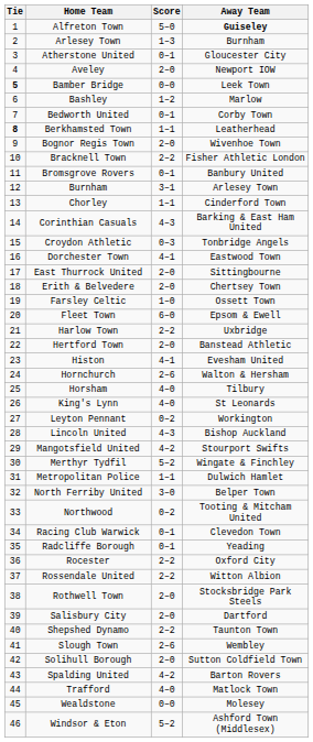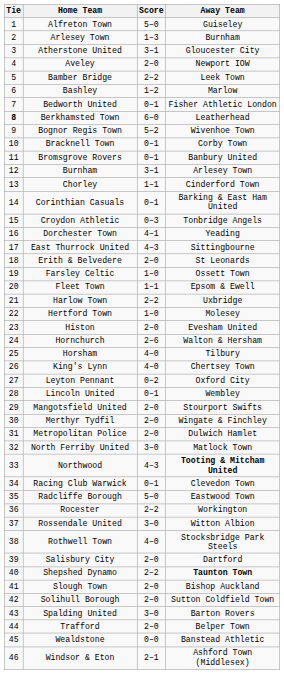 <table class="wikitable" style="text-align:center;">
 <tr>
 <th width=20>Tie</th>
 <th width=175>Home Team</th>
 <th width=20>Score</th>
 <th width=175>Away Team</th>
 </tr>
 <tr>
 <td>1</td>
 <td>Alfreton Town</td>
 <td>5–0</td>
-<td><strong>Guiseley</strong></td>
+<td>Guiseley</td>
 </tr>
 <tr>
 <td>2</td>
 <td>Arlesey Town</td>
 <td>1–3</td>
 <td>Burnham</td>
 </tr>
 <tr>
 <td>3</td>
 <td>Atherstone United</td>
-<td>0–1</td>
+<td>3–1</td>
 <td>Gloucester City</td>
 </tr>
 <tr>
 <td>4</td>
 <td>Aveley</td>
 <td>2–0</td>
 <td>Newport IOW</td>
 </tr>
 <tr>
-<td><strong>5</strong></td>
+<td>5</td>
 <td>Bamber Bridge</td>
-<td>0–0</td>
+<td>2–2</td>
 <td>Leek Town</td>
 </tr>
 <tr>
 <td>6</td>
 <td>Bashley</td>
 <td>1–2</td>
 <td>Marlow</td>
 </tr>
 <tr>
 <td>7</td>
 <td>Bedworth United</td>
 <td>0–1</td>
-<td>Corby Town</td>
+<td>Fisher Athletic London</td>
 </tr>
 <tr>
 <td><strong>8</strong></td>
 <td>Berkhamsted Town</td>
-<td>1–1</td>
+<td>6–0</td>
 <td>Leatherhead</td>
 </tr>
 <tr>
 <td>9</td>
 <td>Bognor Regis Town</td>
-<td>2–0</td>
+<td>5–2</td>
 <td>Wivenhoe Town</td>
 </tr>
 <tr>
 <td>10</td>
 <td>Bracknell Town</td>
-<td>2–2</td>
-<td>Fisher Athletic London</td>
+<td>0–1</td>
+<td>Corby Town</td>
 </tr>
 <tr>
 <td>11</td>
 <td>Bromsgrove Rovers</td>
 <td>0–1</td>
 <td>Banbury United</td>
 </tr>
 <tr>
 <td>12</td>
 <td>Burnham</td>
 <td>3–1</td>
 <td>Arlesey Town</td>
 </tr>
 <tr>
 <td>13</td>
 <td>Chorley</td>
 <td>1–1</td>
 <td>Cinderford Town</td>
 </tr>
 <tr>
 <td>14</td>
 <td>Corinthian Casuals</td>
-<td>4–3</td>
+<td>0–1</td>
 <td>Barking & East Ham United</td>
 </tr>
 <tr>
 <td>15</td>
 <td>Croydon Athletic</td>
 <td>0–3</td>
 <td>Tonbridge Angels</td>
 </tr>
 <tr>
 <td>16</td>
 <td>Dorchester Town</td>
 <td>4–1</td>
-<td>Eastwood Town</td>
+<td>Yeading</td>
 </tr>
 <tr>
 <td>17</td>
 <td>East Thurrock United</td>
-<td>2–0</td>
+<td>4–3</td>
 <td>Sittingbourne</td>
 </tr>
 <tr>
 <td>18</td>
 <td>Erith & Belvedere</td>
 <td>2–0</td>
-<td>Chertsey Town</td>
+<td>St Leonards</td>
 </tr>
 <tr>
 <td>19</td>
 <td>Farsley Celtic</td>
 <td>1–0</td>
 <td>Ossett Town</td>
 </tr>
 <tr>
 <td>20</td>
 <td>Fleet Town</td>
-<td>6–0</td>
+<td>1–1</td>
 <td>Epsom & Ewell</td>
 </tr>
 <tr>
 <td>21</td>
 <td>Harlow Town</td>
 <td>2–2</td>
 <td>Uxbridge</td>
 </tr>
 <tr>
 <td>22</td>
 <td>Hertford Town</td>
-<td>2–0</td>
-<td>Banstead Athletic</td>
+<td>1–0</td>
+<td>Molesey</td>
 </tr>
 <tr>
 <td>23</td>
 <td>Histon</td>
-<td>4–1</td>
+<td>2–0</td>
 <td>Evesham United</td>
 </tr>
 <tr>
 <td>24</td>
 <td>Hornchurch</td>
 <td>2–6</td>
 <td>Walton & Hersham</td>
 </tr>
 <tr>
 <td>25</td>
 <td>Horsham</td>
 <td>4–0</td>
 <td>Tilbury</td>
 </tr>
 <tr>
 <td>26</td>
 <td>King's Lynn</td>
 <td>4–0</td>
-<td>St Leonards</td>
+<td>Chertsey Town</td>
 </tr>
 <tr>
 <td>27</td>
 <td>Leyton Pennant</td>
 <td>0–2</td>
-<td>Workington</td>
+<td>Oxford City</td>
 </tr>
 <tr>
 <td>28</td>
 <td>Lincoln United</td>
-<td>4–3</td>
-<td>Bishop Auckland</td>
+<td>0–1</td>
+<td>Wembley</td>
 </tr>
 <tr>
 <td>29</td>
 <td>Mangotsfield United</td>
-<td>4–2</td>
+<td>2–0</td>
 <td>Stourport Swifts</td>
 </tr>
 <tr>
 <td>30</td>
 <td>Merthyr Tydfil</td>
-<td>5–2</td>
+<td>2–0</td>
 <td>Wingate & Finchley</td>
 </tr>
 <tr>
 <td>31</td>
 <td>Metropolitan Police</td>
-<td>1–1</td>
+<td>2–0</td>
 <td>Dulwich Hamlet</td>
 </tr>
 <tr>
 <td>32</td>
 <td>North Ferriby United</td>
 <td>3–0</td>
-<td>Belper Town</td>
+<td>Matlock Town</td>
 </tr>
 <tr>
 <td>33</td>
 <td>Northwood</td>
-<td>0–2</td>
-<td>Tooting & Mitcham United</td>
+<td>4–3</td>
+<td><strong>Tooting & Mitcham United</strong></td>
 </tr>
 <tr>
 <td>34</td>
 <td>Racing Club Warwick</td>
 <td>0–1</td>
 <td>Clevedon Town</td>
 </tr>
 <tr>
 <td>35</td>
 <td>Radcliffe Borough</td>
-<td>0–1</td>
-<td>Yeading</td>
+<td>5–0</td>
+<td>Eastwood Town</td>
 </tr>
 <tr>
 <td>36</td>
 <td>Rocester</td>
 <td>2–2</td>
-<td>Oxford City</td>
+<td>Workington</td>
 </tr>
 <tr>
 <td>37</td>
 <td>Rossendale United</td>
-<td>2–2</td>
+<td>3–0</td>
 <td>Witton Albion</td>
 </tr>
 <tr>
 <td>38</td>
 <td>Rothwell Town</td>
-<td>2–0</td>
+<td>4–0</td>
 <td>Stocksbridge Park Steels</td>
 </tr>
 <tr>
 <td>39</td>
 <td>Salisbury City</td>
 <td>2–0</td>
 <td>Dartford</td>
 </tr>
 <tr>
 <td>40</td>
 <td>Shepshed Dynamo</td>
 <td>2–2</td>
-<td>Taunton Town</td>
+<td><strong>Taunton Town</strong></td>
 </tr>
 <tr>
 <td>41</td>
 <td>Slough Town</td>
-<td>2–6</td>
-<td>Wembley</td>
+<td>2–0</td>
+<td>Bishop Auckland</td>
 </tr>
 <tr>
 <td>42</td>
 <td>Solihull Borough</td>
 <td>2–0</td>
 <td>Sutton Coldfield Town</td>
 </tr>
 <tr>
 <td>43</td>
 <td>Spalding United</td>
-<td>4–2</td>
+<td>3–0</td>
 <td>Barton Rovers</td>
 </tr>
 <tr>
 <td>44</td>
 <td>Trafford</td>
-<td>4–0</td>
-<td>Matlock Town</td>
+<td>2–0</td>
+<td>Belper Town</td>
 </tr>
 <tr>
 <td>45</td>
 <td>Wealdstone</td>
 <td>0–0</td>
-<td>Molesey</td>
+<td>Banstead Athletic</td>
 </tr>
 <tr>
 <td>46</td>
 <td>Windsor & Eton</td>
-<td>5–2</td>
+<td>2–1</td>
 <td>Ashford Town (Middlesex)</td>
 </tr>
 </table>
